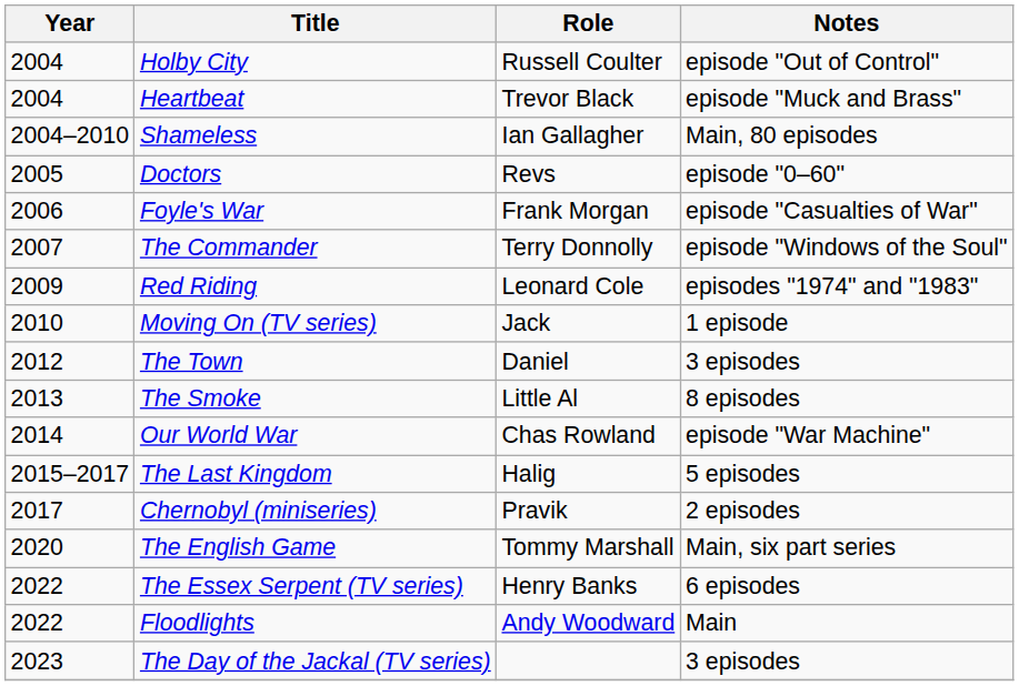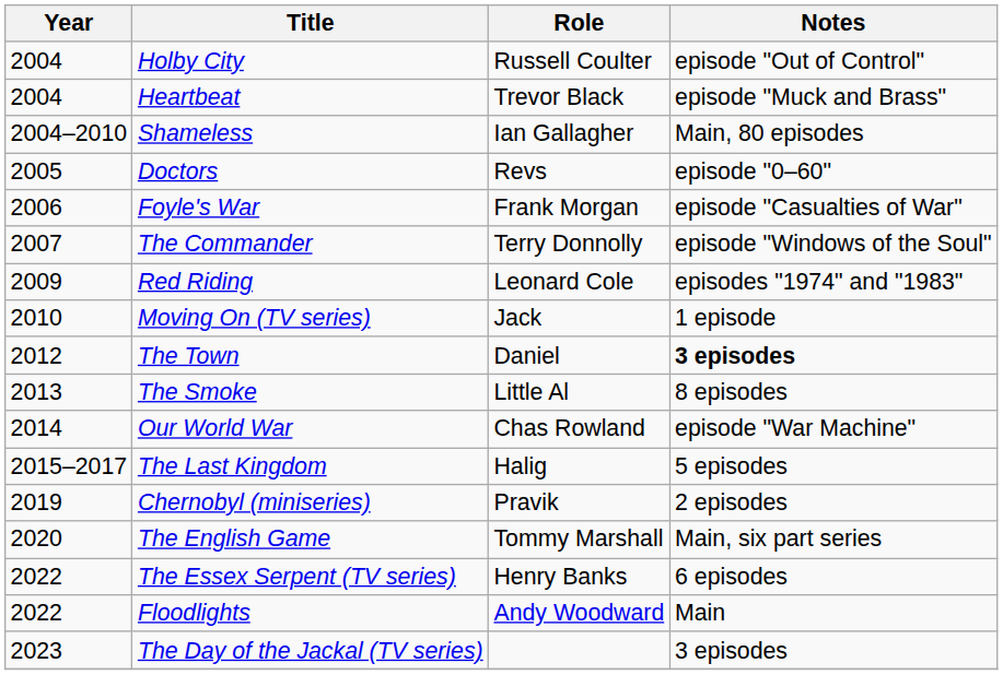 <table class="wikitable sortable plainrowheaders">
 <tr>
 <th scope="col">Year</th>
 <th scope="col">Title</th>
 <th scope="col">Role</th>
 <th scope="col" class="unsortable">Notes</th>
 </tr>
 <tr>
 <td>2004</td>
 <td><em><a href='#'>Holby City</a></em></td>
 <td>Russell Coulter</td>
 <td>episode "Out of Control"</td>
 </tr>
 <tr>
 <td>2004</td>
 <td><em><a href='#'>Heartbeat</a></em></td>
 <td>Trevor Black</td>
 <td>episode "Muck and Brass"</td>
 </tr>
 <tr>
 <td>2004–2010</td>
 <td><em><a href='#'>Shameless</a></em></td>
 <td>Ian Gallagher</td>
 <td>Main, 80 episodes</td>
 </tr>
 <tr>
 <td>2005</td>
 <td><em><a href='#'>Doctors</a></em></td>
 <td>Revs</td>
 <td>episode "0–60"</td>
 </tr>
 <tr>
 <td>2006</td>
 <td><em><a href='#'>Foyle's War</a></em></td>
 <td>Frank Morgan</td>
 <td>episode "Casualties of War"</td>
 </tr>
 <tr>
 <td>2007</td>
 <td><em><a href='#'>The Commander</a></em></td>
 <td>Terry Donnolly</td>
 <td>episode "Windows of the Soul"</td>
 </tr>
 <tr>
 <td>2009</td>
 <td><em><a href='#'>Red Riding</a></em></td>
 <td>Leonard Cole</td>
 <td>episodes "1974" and "1983"</td>
 </tr>
 <tr>
 <td>2010</td>
 <td><em><a href='#'>Moving On (TV series)</a></em></td>
 <td>Jack</td>
 <td>1 episode</td>
 </tr>
 <tr>
 <td>2012</td>
 <td><em><a href='#'>The Town</a></em></td>
 <td>Daniel</td>
-<td>3 episodes</td>
+<td><strong>3 episodes</strong></td>
 </tr>
 <tr>
 <td>2013</td>
 <td><em><a href='#'>The Smoke</a></em></td>
 <td>Little Al</td>
 <td>8 episodes</td>
 </tr>
 <tr>
 <td>2014</td>
 <td><em><a href='#'>Our World War</a></em></td>
 <td>Chas Rowland</td>
 <td>episode "War Machine"</td>
 </tr>
 <tr>
 <td>2015–2017</td>
 <td><em><a href='#'>The Last Kingdom</a></em></td>
 <td>Halig</td>
 <td>5 episodes</td>
 </tr>
 <tr>
-<td>2017</td>
+<td>2019</td>
 <td><em><a href='#'>Chernobyl (miniseries)</a></em></td>
 <td>Pravik</td>
 <td>2 episodes</td>
 </tr>
 <tr>
 <td>2020</td>
 <td><em><a href='#'>The English Game</a></em></td>
 <td>Tommy Marshall</td>
 <td>Main, six part series</td>
 </tr>
 <tr>
 <td>2022</td>
 <td><em><a href='#'>The Essex Serpent (TV series)</a></em></td>
 <td>Henry Banks</td>
 <td>6 episodes</td>
 </tr>
 <tr>
 <td>2022</td>
 <td><em><a href='#'>Floodlights</a></em></td>
 <td><a href='#'>Andy Woodward</a></td>
 <td>Main</td>
 </tr>
 <tr>
 <td>2023</td>
 <td><em><a href='#'>The Day of the Jackal (TV series)</a></em></td>
 <td></td>
 <td>3 episodes</td>
 </tr>
 <tr>
 </tr>
 </table>
